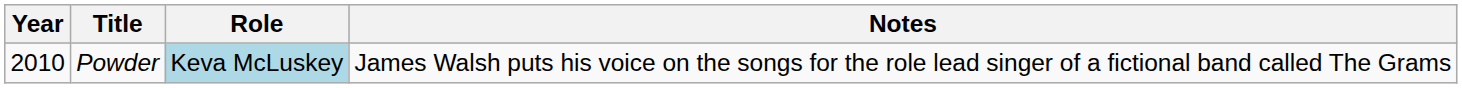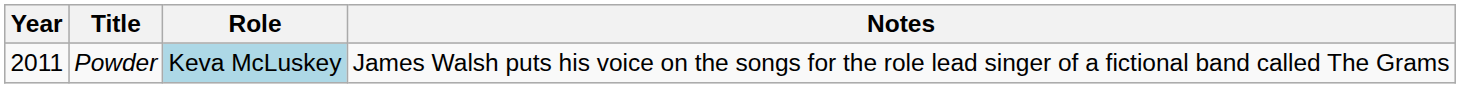 <table class="wikitable">
 <tr>
 <th>Year</th>
 <th>Title</th>
 <th>Role</th>
 <th>Notes</th>
 </tr>
 <tr>
-<td>2010</td>
+<td>2011</td>
 <td><em>Powder</em></td>
 <td style="background: lightblue;">Keva McLuskey</td>
 <td>James Walsh puts his voice on the songs for the role lead singer of a fictional band called The Grams</td>
 </tr>
 </table>
